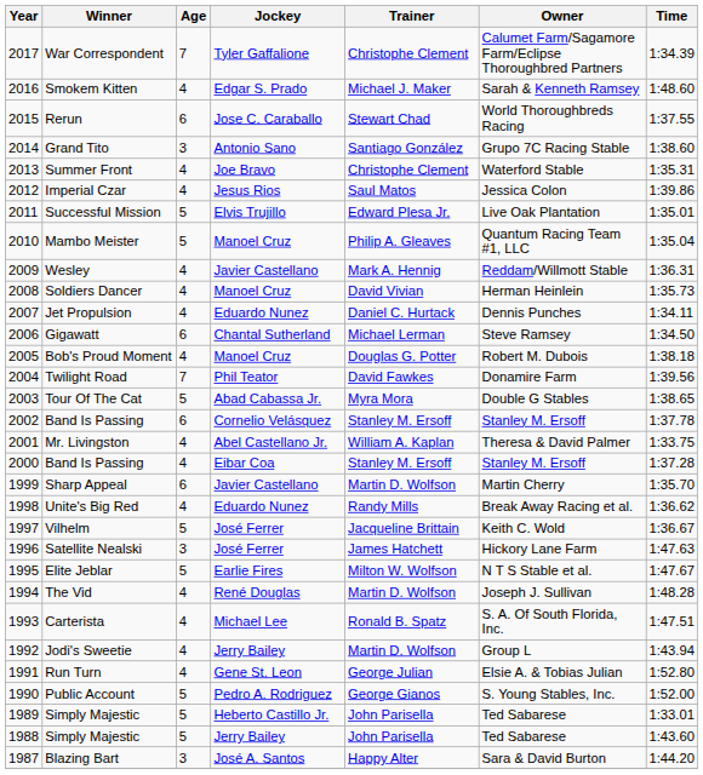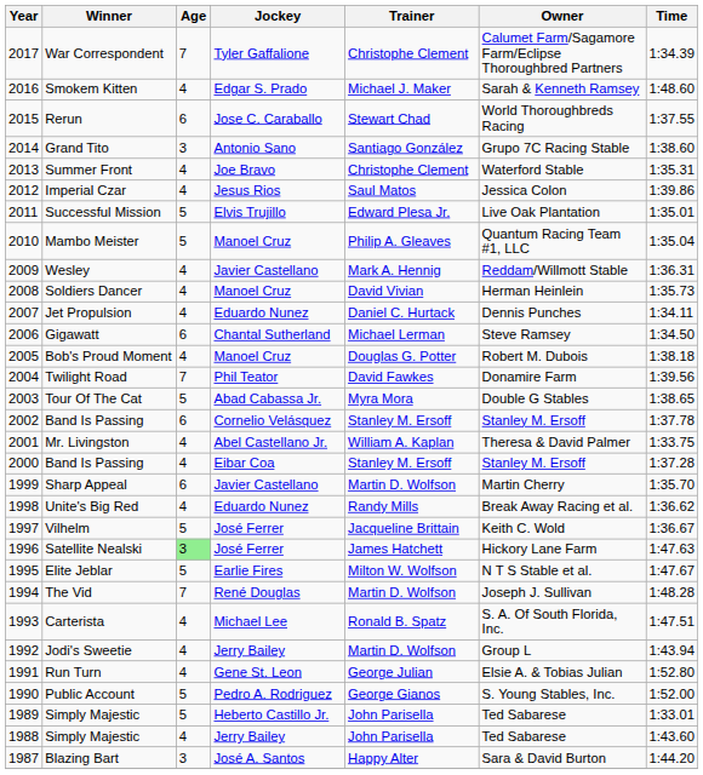 <table class="wikitable sortable" style="font-size:90%">
 <tr>
 <th style="width:30px">Year<br></th>
 <th style="width:135px">Winner<br></th>
 <th style="width:30px">Age<br></th>
 <th style="width:135px">Jockey<br></th>
 <th style="width:135px">Trainer<br></th>
 <th style="width:170px">Owner<br></th>
 <th style="width:30px">Time<br></th>
 </tr>
 <tr>
 <td>2017</td>
 <td>War Correspondent</td>
 <td>7</td>
 <td><a href='#'>Tyler Gaffalione</a></td>
 <td><a href='#'>Christophe Clement</a></td>
 <td><a href='#'>Calumet Farm</a>/Sagamore Farm/Eclipse Thoroughbred Partners</td>
 <td>1:34.39</td>
 </tr>
 <tr>
 <td>2016</td>
 <td>Smokem Kitten</td>
 <td>4</td>
 <td><a href='#'>Edgar S. Prado</a></td>
 <td><a href='#'>Michael J. Maker</a></td>
 <td>Sarah & <a href='#'>Kenneth Ramsey</a></td>
 <td>1:48.60</td>
 </tr>
 <tr>
 <td>2015</td>
 <td>Rerun</td>
 <td>6</td>
 <td><a href='#'>Jose C. Caraballo</a></td>
 <td><a href='#'>Stewart Chad</a></td>
 <td>World Thoroughbreds Racing</td>
 <td>1:37.55</td>
 </tr>
 <tr>
 <td>2014</td>
 <td>Grand Tito</td>
 <td>3</td>
 <td><a href='#'>Antonio Sano</a></td>
 <td><a href='#'>Santiago González</a></td>
 <td>Grupo 7C Racing Stable</td>
 <td>1:38.60</td>
 </tr>
 <tr>
 <td>2013</td>
 <td>Summer Front</td>
 <td>4</td>
 <td><a href='#'>Joe Bravo</a></td>
 <td><a href='#'>Christophe Clement</a></td>
 <td>Waterford Stable</td>
 <td>1:35.31</td>
 </tr>
 <tr>
 <td>2012</td>
 <td>Imperial Czar</td>
 <td>4</td>
 <td><a href='#'>Jesus Rios</a></td>
 <td><a href='#'>Saul Matos</a></td>
 <td>Jessica Colon</td>
 <td>1:39.86</td>
 </tr>
 <tr>
 <td>2011</td>
 <td>Successful Mission</td>
 <td>5</td>
 <td><a href='#'>Elvis Trujillo</a></td>
 <td><a href='#'>Edward Plesa Jr.</a></td>
 <td>Live Oak Plantation</td>
 <td>1:35.01</td>
 </tr>
 <tr>
 <td>2010</td>
 <td>Mambo Meister</td>
 <td>5</td>
 <td><a href='#'>Manoel Cruz</a></td>
 <td><a href='#'>Philip A. Gleaves</a></td>
 <td>Quantum Racing Team #1, LLC</td>
 <td>1:35.04</td>
 </tr>
 <tr>
 <td>2009</td>
 <td>Wesley</td>
 <td>4</td>
 <td><a href='#'>Javier Castellano</a></td>
 <td><a href='#'>Mark A. Hennig</a></td>
 <td><a href='#'>Reddam</a>/Willmott Stable</td>
 <td>1:36.31</td>
 </tr>
 <tr>
 <td>2008</td>
 <td>Soldiers Dancer</td>
 <td>4</td>
 <td><a href='#'>Manoel Cruz</a></td>
 <td><a href='#'>David Vivian</a></td>
 <td>Herman Heinlein</td>
 <td>1:35.73</td>
 </tr>
 <tr>
 <td>2007</td>
 <td>Jet Propulsion</td>
 <td>4</td>
 <td><a href='#'>Eduardo Nunez</a></td>
 <td><a href='#'>Daniel C. Hurtack</a></td>
 <td>Dennis Punches</td>
 <td>1:34.11</td>
 </tr>
 <tr>
 <td>2006</td>
 <td>Gigawatt</td>
 <td>6</td>
 <td><a href='#'>Chantal Sutherland</a></td>
 <td><a href='#'>Michael Lerman</a></td>
 <td>Steve Ramsey</td>
 <td>1:34.50</td>
 </tr>
 <tr>
 <td>2005</td>
 <td>Bob's Proud Moment</td>
 <td>4</td>
 <td><a href='#'>Manoel Cruz</a></td>
 <td><a href='#'>Douglas G. Potter</a></td>
 <td>Robert M. Dubois</td>
 <td>1:38.18</td>
 </tr>
 <tr>
 <td>2004</td>
 <td>Twilight Road</td>
 <td>7</td>
 <td><a href='#'>Phil Teator</a></td>
 <td><a href='#'>David Fawkes</a></td>
 <td>Donamire Farm</td>
 <td>1:39.56</td>
 </tr>
 <tr>
 <td>2003</td>
 <td>Tour Of The Cat</td>
 <td>5</td>
 <td><a href='#'>Abad Cabassa Jr.</a></td>
 <td><a href='#'>Myra Mora</a></td>
 <td>Double G Stables</td>
 <td>1:38.65</td>
 </tr>
 <tr>
 <td>2002</td>
 <td>Band Is Passing</td>
 <td>6</td>
 <td><a href='#'>Cornelio Velásquez</a></td>
 <td><a href='#'>Stanley M. Ersoff</a></td>
 <td><a href='#'>Stanley M. Ersoff</a></td>
 <td>1:37.78</td>
 </tr>
 <tr>
 <td>2001</td>
 <td>Mr. Livingston</td>
 <td>4</td>
 <td><a href='#'>Abel Castellano Jr.</a></td>
 <td><a href='#'>William A. Kaplan</a></td>
 <td>Theresa & David Palmer</td>
 <td>1:33.75</td>
 </tr>
 <tr>
 <td>2000</td>
 <td>Band Is Passing</td>
 <td>4</td>
 <td><a href='#'>Eibar Coa</a></td>
 <td><a href='#'>Stanley M. Ersoff</a></td>
 <td><a href='#'>Stanley M. Ersoff</a></td>
 <td>1:37.28</td>
 </tr>
 <tr>
 <td>1999</td>
 <td>Sharp Appeal</td>
 <td>6</td>
 <td><a href='#'>Javier Castellano</a></td>
 <td><a href='#'>Martin D. Wolfson</a></td>
 <td>Martin Cherry</td>
 <td>1:35.70</td>
 </tr>
 <tr>
 <td>1998</td>
 <td>Unite's Big Red</td>
 <td>4</td>
 <td><a href='#'>Eduardo Nunez</a></td>
 <td><a href='#'>Randy Mills</a></td>
 <td>Break Away Racing et al.</td>
 <td>1:36.62</td>
 </tr>
 <tr>
 <td>1997</td>
 <td>Vilhelm</td>
 <td>5</td>
 <td><a href='#'>José Ferrer</a></td>
 <td><a href='#'>Jacqueline Brittain</a></td>
 <td>Keith C. Wold</td>
 <td>1:36.67</td>
 </tr>
 <tr>
 <td>1996</td>
 <td>Satellite Nealski</td>
-<td>3</td>
+<td style="background: lightgreen;">3</td>
 <td><a href='#'>José Ferrer</a></td>
 <td><a href='#'>James Hatchett</a></td>
 <td>Hickory Lane Farm</td>
 <td>1:47.63</td>
 </tr>
 <tr>
 <td>1995</td>
 <td>Elite Jeblar</td>
 <td>5</td>
 <td><a href='#'>Earlie Fires</a></td>
 <td><a href='#'>Milton W. Wolfson</a></td>
 <td>N T S Stable et al.</td>
 <td>1:47.67</td>
 </tr>
 <tr>
 <td>1994</td>
 <td>The Vid</td>
-<td>4</td>
+<td>7</td>
 <td><a href='#'>René Douglas</a></td>
 <td><a href='#'>Martin D. Wolfson</a></td>
 <td>Joseph J. Sullivan</td>
 <td>1:48.28</td>
 </tr>
 <tr>
 <td>1993</td>
 <td>Carterista</td>
 <td>4</td>
 <td><a href='#'>Michael Lee</a></td>
 <td><a href='#'>Ronald B. Spatz</a></td>
 <td>S. A. Of South Florida, Inc.</td>
 <td>1:47.51</td>
 </tr>
 <tr>
 <td>1992</td>
 <td>Jodi's Sweetie</td>
 <td>4</td>
 <td><a href='#'>Jerry Bailey</a></td>
 <td><a href='#'>Martin D. Wolfson</a></td>
 <td>Group L</td>
 <td>1:43.94</td>
 </tr>
 <tr>
 <td>1991</td>
 <td>Run Turn</td>
 <td>4</td>
 <td><a href='#'>Gene St. Leon</a></td>
 <td><a href='#'>George Julian</a></td>
 <td>Elsie A. & Tobias Julian</td>
 <td>1:52.80</td>
 </tr>
 <tr>
 <td>1990</td>
 <td>Public Account</td>
 <td>5</td>
 <td><a href='#'>Pedro A. Rodriguez</a></td>
 <td><a href='#'>George Gianos</a></td>
 <td>S. Young Stables, Inc.</td>
 <td>1:52.00</td>
 </tr>
 <tr>
 <td>1989</td>
 <td>Simply Majestic</td>
 <td>5</td>
 <td><a href='#'>Heberto Castillo Jr.</a></td>
 <td><a href='#'>John Parisella</a></td>
 <td>Ted Sabarese</td>
 <td>1:33.01</td>
 </tr>
 <tr>
 <td>1988</td>
 <td>Simply Majestic</td>
-<td>5</td>
+<td>4</td>
 <td><a href='#'>Jerry Bailey</a></td>
 <td><a href='#'>John Parisella</a></td>
 <td>Ted Sabarese</td>
 <td>1:43.60</td>
 </tr>
 <tr>
 <td>1987</td>
 <td>Blazing Bart</td>
 <td>3</td>
 <td><a href='#'>José A. Santos</a></td>
 <td><a href='#'>Happy Alter</a></td>
 <td>Sara & David Burton</td>
 <td>1:44.20</td>
 </tr>
 <tr>
 </tr>
 </table>
